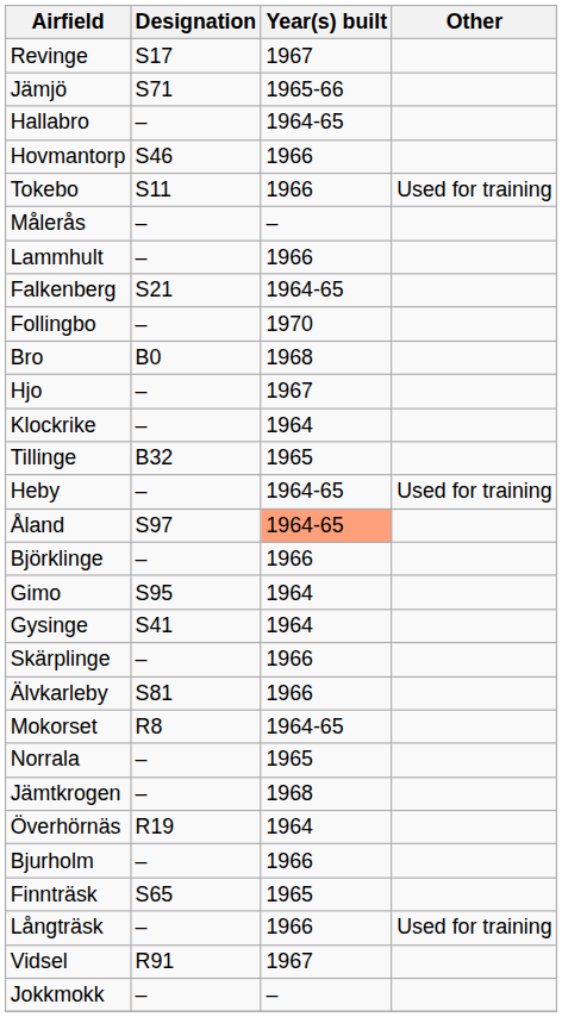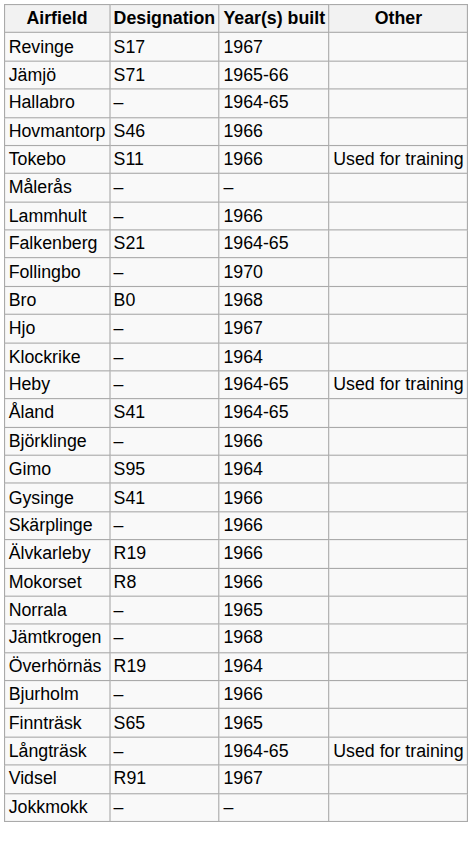 <table class="wikitable sortable">
 <tr>
 <th>Airfield</th>
 <th>Designation</th>
 <th>Year(s) built</th>
 <th>Other</th>
 </tr>
 <tr>
 <td>Revinge</td>
 <td>S17</td>
 <td>1967</td>
 <td></td>
 </tr>
 <tr>
 <td>Jämjö</td>
 <td>S71</td>
 <td>1965-66</td>
 <td></td>
 </tr>
 <tr>
 <td>Hallabro</td>
 <td>–</td>
 <td>1964-65</td>
 <td></td>
 </tr>
 <tr>
 <td>Hovmantorp</td>
 <td>S46</td>
 <td>1966</td>
 <td></td>
 </tr>
 <tr>
 <td>Tokebo</td>
 <td>S11</td>
 <td>1966</td>
 <td>Used for training</td>
 </tr>
 <tr>
 <td>Målerås</td>
 <td>–</td>
 <td>–</td>
 <td></td>
 </tr>
 <tr>
 <td>Lammhult</td>
 <td>–</td>
 <td>1966</td>
 <td></td>
 </tr>
 <tr>
 <td>Falkenberg</td>
 <td>S21</td>
 <td>1964-65</td>
 <td></td>
 </tr>
 <tr>
 <td>Follingbo</td>
 <td>–</td>
 <td>1970</td>
 <td></td>
 </tr>
 <tr>
 <td>Bro</td>
 <td>B0</td>
 <td>1968</td>
 <td></td>
 </tr>
 <tr>
 <td>Hjo</td>
 <td>–</td>
 <td>1967</td>
 <td></td>
 </tr>
 <tr>
 <td>Klockrike</td>
 <td>–</td>
 <td>1964</td>
 <td></td>
 </tr>
 <tr>
-<td>Tillinge</td>
-<td>B32</td>
-<td>1965</td>
-<td></td>
-</tr>
-<tr>
 <td>Heby</td>
 <td>–</td>
 <td>1964-65</td>
 <td>Used for training</td>
 </tr>
 <tr>
 <td>Åland</td>
-<td>S97</td>
-<td style="background: lightsalmon;">1964-65</td>
+<td>S41</td>
+<td>1964-65</td>
 <td></td>
 </tr>
 <tr>
 <td>Björklinge</td>
 <td>–</td>
 <td>1966</td>
 <td></td>
 </tr>
 <tr>
 <td>Gimo</td>
 <td>S95</td>
 <td>1964</td>
 <td></td>
 </tr>
 <tr>
 <td>Gysinge</td>
 <td>S41</td>
-<td>1964</td>
+<td>1966</td>
 <td></td>
 </tr>
 <tr>
 <td>Skärplinge</td>
 <td>–</td>
 <td>1966</td>
 <td></td>
 </tr>
 <tr>
 <td>Älvkarleby</td>
-<td>S81</td>
+<td>R19</td>
 <td>1966</td>
 <td></td>
 </tr>
 <tr>
 <td>Mokorset</td>
 <td>R8</td>
-<td>1964-65</td>
+<td>1966</td>
 <td></td>
 </tr>
 <tr>
 <td>Norrala</td>
 <td>–</td>
 <td>1965</td>
 <td></td>
 </tr>
 <tr>
 <td>Jämtkrogen</td>
 <td>–</td>
 <td>1968</td>
 <td></td>
 </tr>
 <tr>
 <td>Överhörnäs</td>
 <td>R19</td>
 <td>1964</td>
 <td></td>
 </tr>
 <tr>
 <td>Bjurholm</td>
 <td>–</td>
 <td>1966</td>
 <td></td>
 </tr>
 <tr>
 <td>Finnträsk</td>
 <td>S65</td>
 <td>1965</td>
 <td></td>
 </tr>
 <tr>
 <td>Långträsk</td>
 <td>–</td>
-<td>1966</td>
+<td>1964-65</td>
 <td>Used for training</td>
 </tr>
 <tr>
 <td>Vidsel</td>
 <td>R91</td>
 <td>1967</td>
 <td></td>
 </tr>
 <tr>
 <td>Jokkmokk</td>
 <td>–</td>
 <td>–</td>
 <td></td>
 </tr>
 <tr>
 </tr>
 </table>
